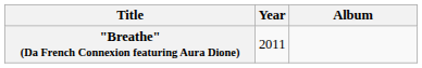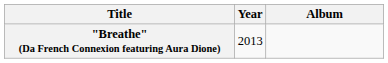 <table class="wikitable plainrowheaders" style="text-align:center;">
 <tr>
 <th scope="col" style="width:18em;">Title</th>
 <th scope="col" style="width:1em;">Year</th>
 <th scope="col" style="width:9em;">Album</th>
 </tr>
 <tr>
 <th scope="row">"Breathe"<br><small>(Da French Connexion featuring Aura Dione)</small></th>
-<td>2011</td>
+<td>2013</td>
 <td></td>
 </tr>
 </table>
